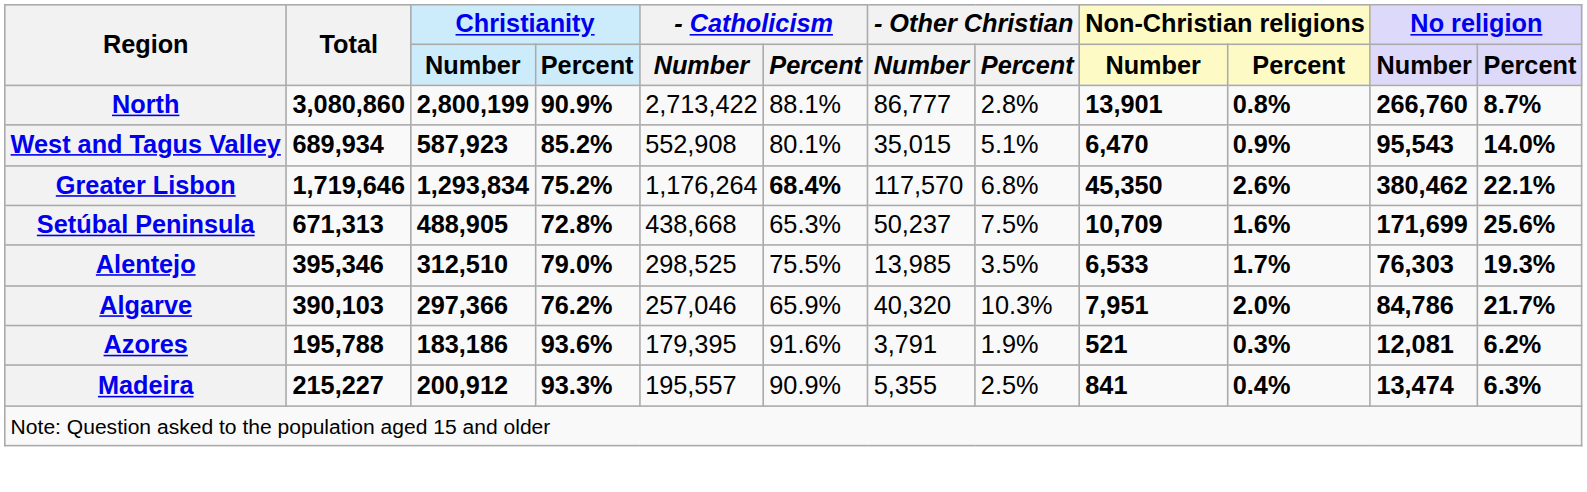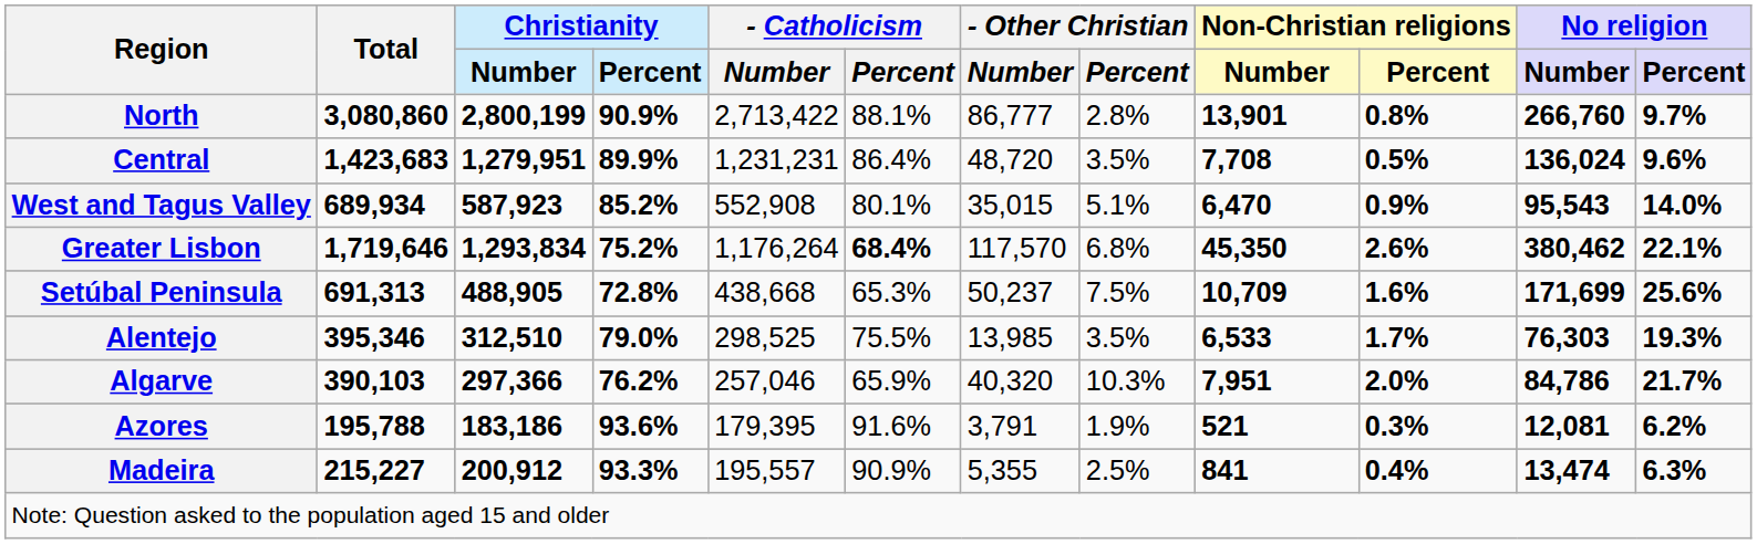 <table class="wikitable sortable">
 <tr>
 <th rowspan="2">Region</th>
 <th rowspan="2"><strong>Total</strong></th>
 <th colspan="2" style="background:#CCECFC;" !><strong><a href='#'>Christianity</a></strong></th>
 <th colspan="2"><em>- <a href='#'>Catholicism</a></em></th>
 <th colspan="2"><em>- Other Christian</em></th>
 <th colspan="2" style="background:#FEFAC5;" !><strong>Non-Christian religions</strong></th>
 <th colspan="2" style="background:#DCD9FA;" !><a href='#'><strong>No religion</strong></a></th>
 </tr>
 <tr>
 <th style="background:#CCECFC;"><strong>Number</strong></th>
 <th style="background:#CCECFC;"><strong>Percent</strong></th>
 <th><em>Number</em></th>
 <th><em>Percent</em></th>
 <th><em>Number</em></th>
 <th><em>Percent</em></th>
 <th style="background:#FEFAC5;"><strong>Number</strong></th>
 <th style="background:#FEFAC5;"><strong>Percent</strong></th>
 <th style="background:#DCD9FA;"><strong>Number</strong></th>
 <th style="background:#DCD9FA;"><strong>Percent</strong></th>
 </tr>
 <tr>
 <th><a href='#'>North</a></th>
 <td><strong>3,080,860</strong></td>
 <td><strong>2,800,199</strong></td>
 <td><strong>90.9%</strong></td>
 <td>2,713,422</td>
 <td>88.1%</td>
 <td>86,777</td>
 <td>2.8%</td>
 <td><strong>13,901</strong></td>
 <td><strong>0.8%</strong></td>
 <td><strong>266,760</strong></td>
-<td><strong>8.7%</strong></td>
+<td><strong>9.7%</strong></td>
+</tr>
+<tr>
+<th><a href='#'>Central</a></th>
+<td><strong>1,423,683</strong></td>
+<td><strong>1,279,951</strong></td>
+<td><strong>89.9%</strong></td>
+<td>1,231,231</td>
+<td>86.4%</td>
+<td>48,720</td>
+<td>3.5%</td>
+<td><strong>7,708</strong></td>
+<td><strong>0.5%</strong></td>
+<td><strong>136,024</strong></td>
+<td><strong>9.6%</strong></td>
 </tr>
 <tr>
 <th><a href='#'>West and Tagus Valley</a></th>
 <td><strong>689,934</strong></td>
 <td><strong>587,923</strong></td>
 <td><strong>85.2%</strong></td>
 <td>552,908</td>
 <td>80.1%</td>
 <td>35,015</td>
 <td>5.1%</td>
 <td><strong>6,470</strong></td>
 <td><strong>0.9%</strong></td>
 <td><strong>95,543</strong></td>
 <td><strong>14.0%</strong></td>
 </tr>
 <tr>
 <th><a href='#'>Greater Lisbon</a></th>
 <td><strong>1,719,646</strong></td>
 <td><strong>1,293,834</strong></td>
 <td><strong>75.2%</strong></td>
 <td>1,176,264</td>
 <td><strong>68.4%</strong></td>
 <td>117,570</td>
 <td>6.8%</td>
 <td><strong>45,350</strong></td>
 <td><strong>2.6%</strong></td>
 <td><strong>380,462</strong></td>
 <td><strong>22.1%</strong></td>
 </tr>
 <tr>
 <th><a href='#'>Setúbal Peninsula</a></th>
-<td><strong>671,313</strong></td>
+<td><strong>691,313</strong></td>
 <td><strong>488,905</strong></td>
 <td><strong>72.8%</strong></td>
 <td>438,668</td>
 <td>65.3%</td>
 <td>50,237</td>
 <td>7.5%</td>
 <td><strong>10,709</strong></td>
 <td><strong>1.6%</strong></td>
 <td><strong>171,699</strong></td>
 <td><strong>25.6%</strong></td>
 </tr>
 <tr>
 <th><a href='#'>Alentejo</a></th>
 <td><strong>395,346</strong></td>
 <td><strong>312,510</strong></td>
 <td><strong>79.0%</strong></td>
 <td>298,525</td>
 <td>75.5%</td>
 <td>13,985</td>
 <td>3.5%</td>
 <td><strong>6,533</strong></td>
 <td><strong>1.7%</strong></td>
 <td><strong>76,303</strong></td>
 <td><strong>19.3%</strong></td>
 </tr>
 <tr>
 <th><a href='#'>Algarve</a></th>
 <td><strong>390,103</strong></td>
 <td><strong>297,366</strong></td>
 <td><strong>76.2%</strong></td>
 <td>257,046</td>
 <td>65.9%</td>
 <td>40,320</td>
 <td>10.3%</td>
 <td><strong>7,951</strong></td>
 <td><strong>2.0%</strong></td>
 <td><strong>84,786</strong></td>
 <td><strong>21.7%</strong></td>
 </tr>
 <tr>
 <th><a href='#'>Azores</a></th>
 <td><strong>195,788</strong></td>
 <td><strong>183,186</strong></td>
 <td><strong>93.6%</strong></td>
 <td>179,395</td>
 <td>91.6%</td>
 <td>3,791</td>
 <td>1.9%</td>
 <td><strong>521</strong></td>
 <td><strong>0.3%</strong></td>
 <td><strong>12,081</strong></td>
 <td><strong>6.2%</strong></td>
 </tr>
 <tr>
 <th><a href='#'>Madeira</a></th>
 <td><strong>215,227</strong></td>
 <td><strong>200,912</strong></td>
 <td><strong>93.3%</strong></td>
 <td>195,557</td>
 <td>90.9%</td>
 <td>5,355</td>
 <td>2.5%</td>
 <td><strong>841</strong></td>
 <td><strong>0.4%</strong></td>
 <td><strong>13,474</strong></td>
 <td><strong>6.3%</strong></td>
 </tr>
 <tr>
 <td colspan="12"><small>Note: Question asked to the population aged 15 and older</small></td>
 </tr>
 </table>
